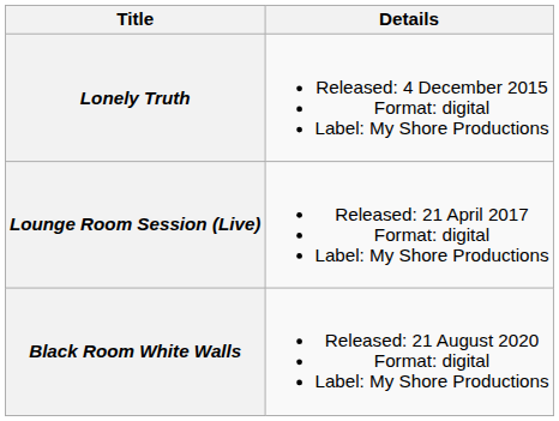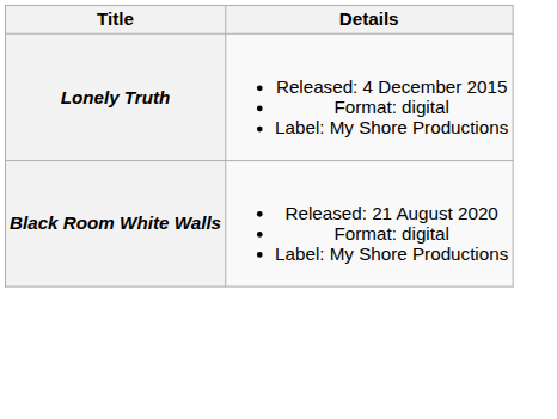 <table class="wikitable plainrowheaders" style="text-align:center;" border="1">
 <tr>
 <th>Title</th>
 <th>Details</th>
 </tr>
 <tr>
 <th scope="row"><em>Lonely Truth</em></th>
 <td><br><ul><li>Released: 4 December 2015</li><li>Format: digital</li><li>Label: My Shore Productions</li></ul></td>
 </tr>
 <tr>
-<th scope="row"><em>Lounge Room Session (Live)</em></th>
-<td><br><ul><li>Released: 21 April 2017</li><li>Format: digital</li><li>Label: My Shore Productions</li></ul></td>
-</tr>
-<tr>
 <th scope="row"><em>Black Room White Walls</em></th>
 <td><br><ul><li>Released: 21 August 2020</li><li>Format: digital</li><li>Label: My Shore Productions</li></ul></td>
 </tr>
 </table>
